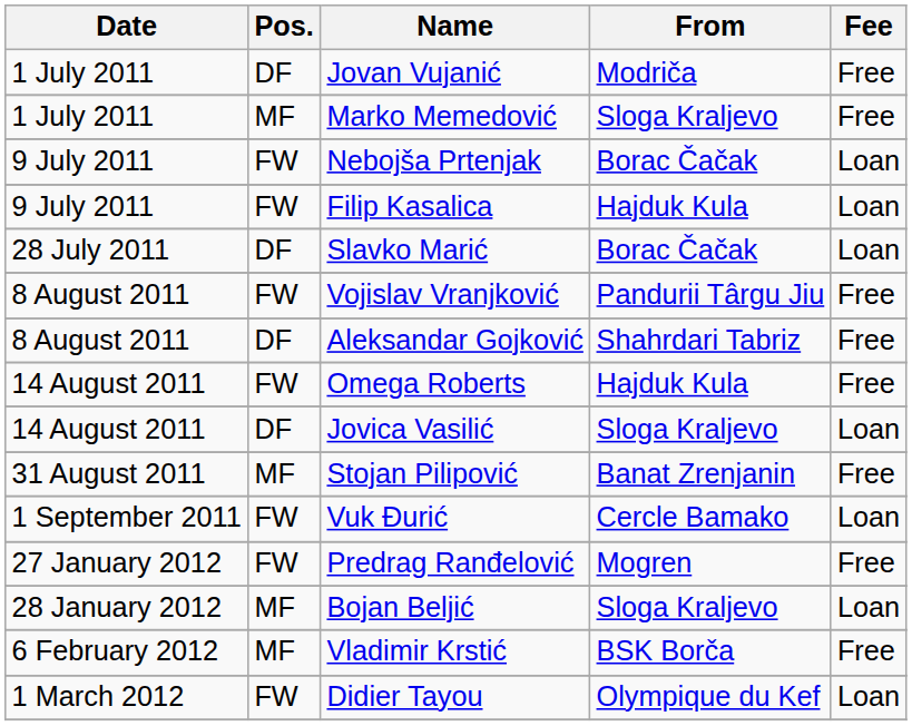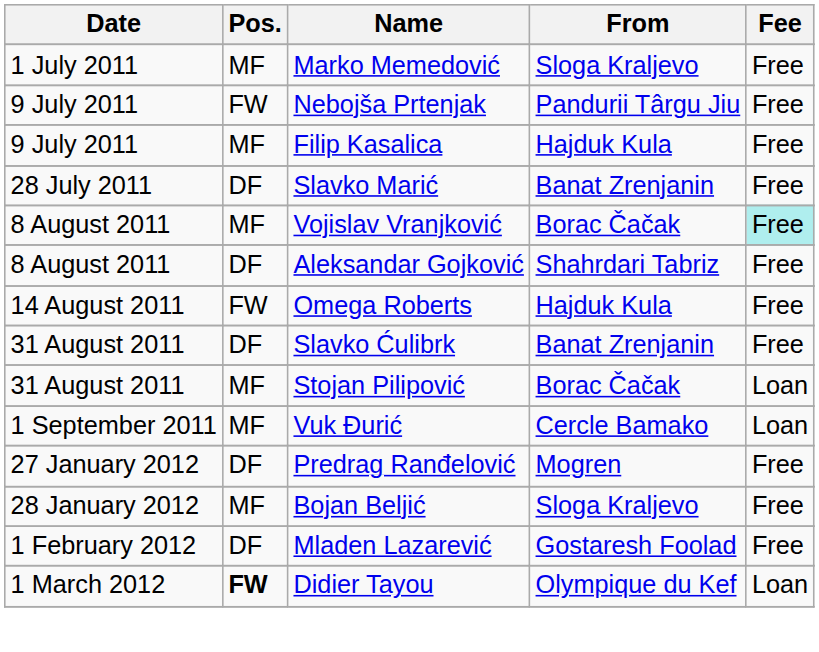 <table class="wikitable">
 <tr>
 <th>Date</th>
 <th>Pos.</th>
 <th>Name</th>
 <th>From</th>
 <th>Fee</th>
-</tr>
-<tr>
-<td>1 July 2011</td>
-<td>DF</td>
-<td> <a href='#'>Jovan Vujanić</a></td>
-<td> <a href='#'>Modriča</a></td>
-<td>Free</td>
 </tr>
 <tr>
 </tr>
 <tr>
 <td>1 July 2011</td>
 <td>MF</td>
 <td> <a href='#'>Marko Memedović</a></td>
 <td> <a href='#'>Sloga Kraljevo</a></td>
 <td>Free</td>
 </tr>
 <tr>
 </tr>
 <tr>
 <td>9 July 2011</td>
 <td>FW</td>
 <td> <a href='#'>Nebojša Prtenjak</a></td>
-<td> <a href='#'>Borac Čačak</a></td>
-<td>Loan</td>
+<td> <a href='#'>Pandurii Târgu Jiu</a></td>
+<td>Free</td>
 </tr>
 <tr>
 </tr>
 <tr>
 <td>9 July 2011</td>
-<td>FW</td>
+<td>MF</td>
 <td> <a href='#'>Filip Kasalica</a></td>
 <td> <a href='#'>Hajduk Kula</a></td>
-<td>Loan</td>
+<td>Free</td>
 </tr>
 <tr>
 </tr>
 <tr>
 <td>28 July 2011</td>
 <td>DF</td>
 <td> <a href='#'>Slavko Marić</a></td>
-<td> <a href='#'>Borac Čačak</a></td>
-<td>Loan</td>
+<td> <a href='#'>Banat Zrenjanin</a></td>
+<td>Free</td>
 </tr>
 <tr>
 </tr>
 <tr>
 <td>8 August 2011</td>
-<td>FW</td>
+<td>MF</td>
 <td> <a href='#'>Vojislav Vranjković</a></td>
-<td> <a href='#'>Pandurii Târgu Jiu</a></td>
-<td>Free</td>
+<td> <a href='#'>Borac Čačak</a></td>
+<td style="background: paleturquoise;">Free</td>
 </tr>
 <tr>
 </tr>
 <tr>
 <td>8 August 2011</td>
 <td>DF</td>
 <td> <a href='#'>Aleksandar Gojković</a></td>
 <td> <a href='#'>Shahrdari Tabriz</a></td>
 <td>Free</td>
 </tr>
 <tr>
 </tr>
 <tr>
 <td>14 August 2011</td>
 <td>FW</td>
 <td> <a href='#'>Omega Roberts</a></td>
 <td> <a href='#'>Hajduk Kula</a></td>
 <td>Free</td>
 </tr>
 <tr>
 </tr>
 <tr>
-<td>14 August 2011</td>
-<td>DF</td>
-<td> <a href='#'>Jovica Vasilić</a></td>
-<td> <a href='#'>Sloga Kraljevo</a></td>
-<td>Loan</td>
 </tr>
 <tr>
+<td>31 August 2011</td>
+<td>DF</td>
+<td> <a href='#'>Slavko Ćulibrk</a></td>
+<td> <a href='#'>Banat Zrenjanin</a></td>
+<td>Free</td>
 </tr>
 <tr>
 </tr>
 <tr>
 <td>31 August 2011</td>
 <td>MF</td>
 <td> <a href='#'>Stojan Pilipović</a></td>
-<td> <a href='#'>Banat Zrenjanin</a></td>
-<td>Free</td>
+<td> <a href='#'>Borac Čačak</a></td>
+<td>Loan</td>
 </tr>
 <tr>
 </tr>
 <tr>
 <td>1 September 2011</td>
-<td>FW</td>
+<td>MF</td>
 <td> <a href='#'>Vuk Đurić</a></td>
 <td> <a href='#'>Cercle Bamako</a></td>
 <td>Loan</td>
 </tr>
 <tr>
 </tr>
 <tr>
 <td>27 January 2012</td>
-<td>FW</td>
+<td>DF</td>
 <td> <a href='#'>Predrag Ranđelović</a></td>
 <td> <a href='#'>Mogren</a></td>
 <td>Free</td>
 </tr>
 <tr>
 </tr>
 <tr>
 <td>28 January 2012</td>
 <td>MF</td>
 <td> <a href='#'>Bojan Beljić</a></td>
 <td> <a href='#'>Sloga Kraljevo</a></td>
-<td>Loan</td>
+<td>Free</td>
+</tr>
+<tr>
+</tr>
+<tr>
+<td>1 February 2012</td>
+<td>DF</td>
+<td> <a href='#'>Mladen Lazarević</a></td>
+<td> <a href='#'>Gostaresh Foolad</a></td>
+<td>Free</td>
 </tr>
 <tr>
 </tr>
 <tr>
 </tr>
 <tr>
-<td>6 February 2012</td>
-<td>MF</td>
-<td> <a href='#'>Vladimir Krstić</a></td>
-<td> <a href='#'>BSK Borča</a></td>
-<td>Free</td>
-</tr>
-<tr>
-</tr>
-<tr>
 <td>1 March 2012</td>
-<td>FW</td>
+<td><strong>FW</strong></td>
 <td> <a href='#'>Didier Tayou</a></td>
 <td> <a href='#'>Olympique du Kef</a></td>
 <td>Loan</td>
 </tr>
 <tr>
 </tr>
 </table>
